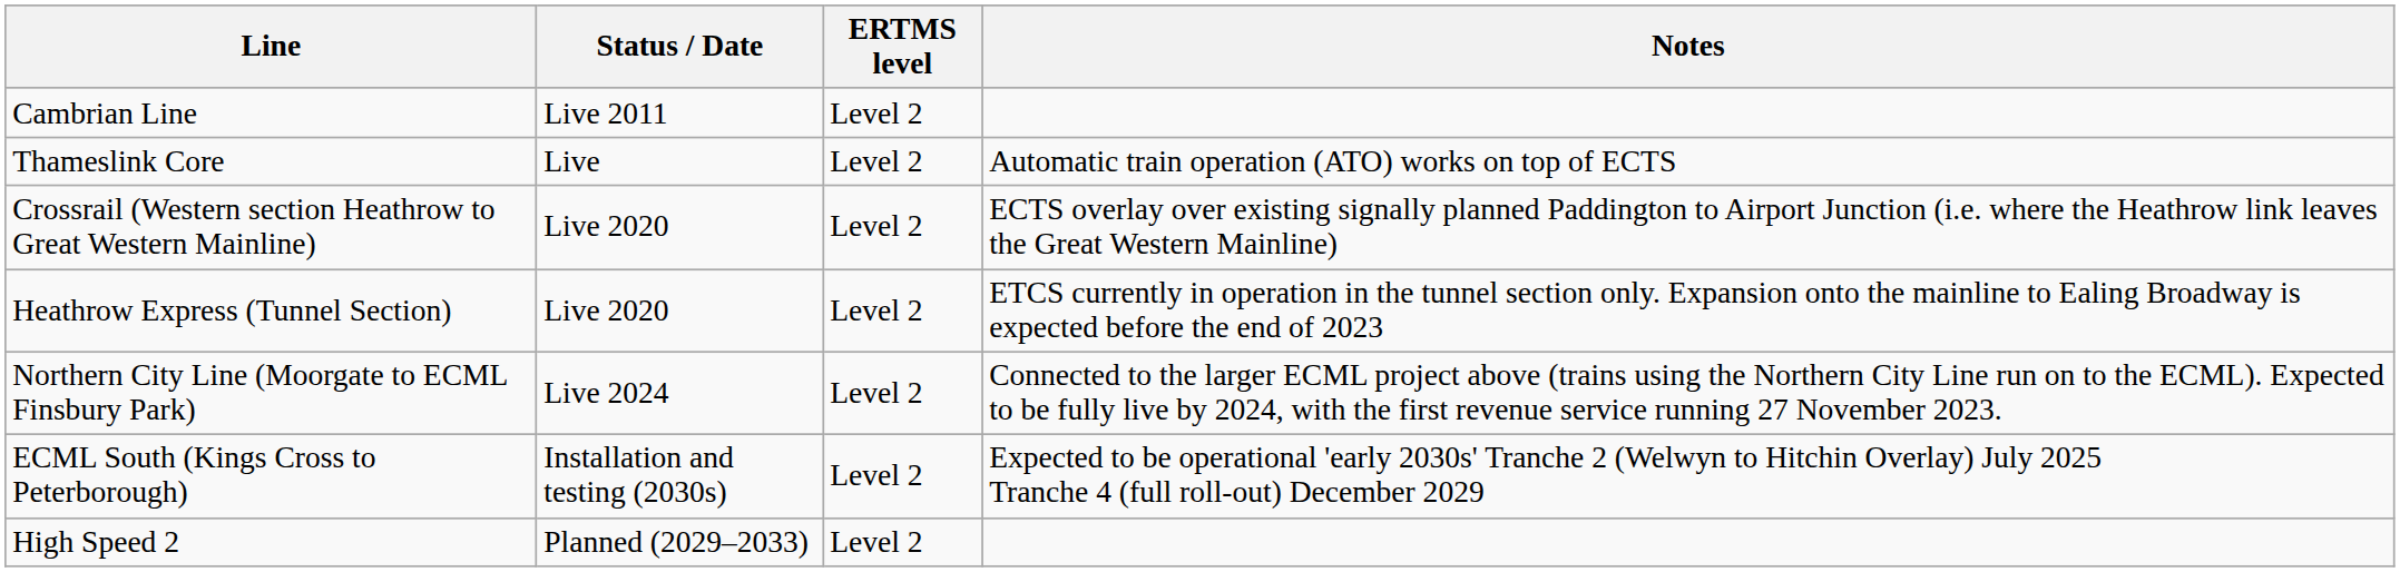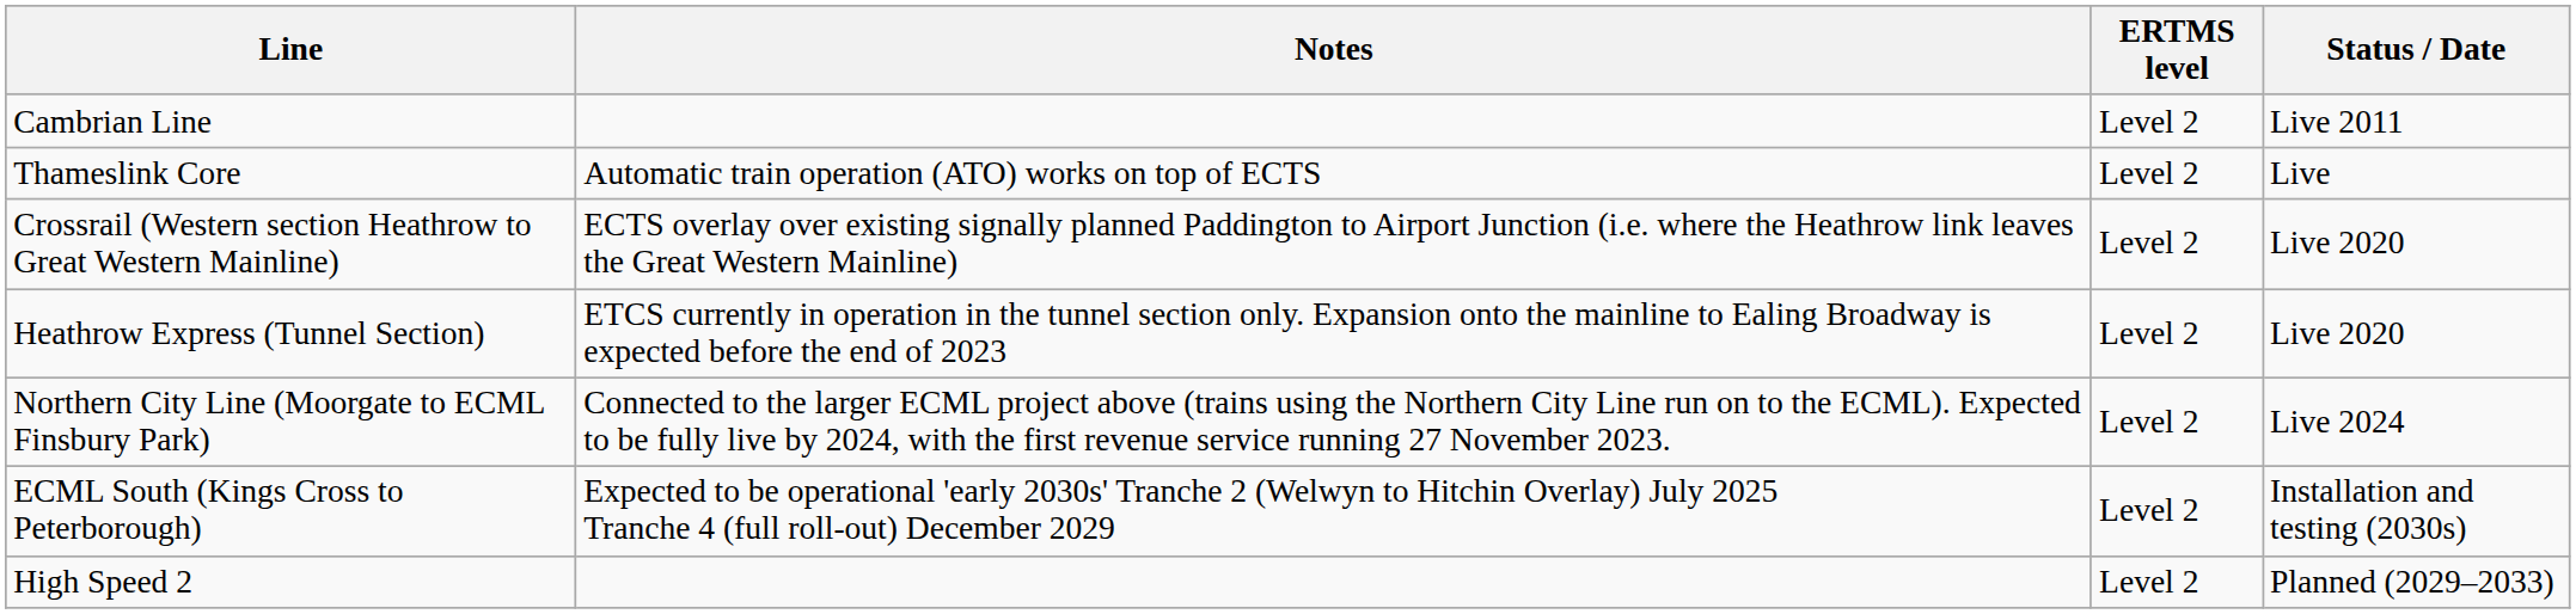 <table class="wikitable">
 <tr>
 <th>Line</th>
+<th>Notes</th>
+<th>ERTMS level</th>
 <th>Status / Date</th>
-<th>ERTMS level</th>
-<th>Notes</th>
 </tr>
 <tr>
 <td>Cambrian Line</td>
+<td></td>
+<td>Level 2</td>
 <td>Live 2011</td>
-<td>Level 2</td>
-<td></td>
 </tr>
 <tr>
 <td>Thameslink Core</td>
+<td>Automatic train operation (ATO) works on top of ECTS</td>
+<td>Level 2</td>
 <td>Live</td>
-<td>Level 2</td>
-<td>Automatic train operation (ATO) works on top of ECTS</td>
 </tr>
 <tr>
 <td>Crossrail (Western section Heathrow to Great Western Mainline)</td>
+<td>ECTS overlay over existing signally planned Paddington to Airport Junction (i.e. where the Heathrow link leaves the Great Western Mainline)</td>
+<td>Level 2</td>
 <td>Live 2020</td>
-<td>Level 2</td>
-<td>ECTS overlay over existing signally planned Paddington to Airport Junction (i.e. where the Heathrow link leaves the Great Western Mainline)</td>
 </tr>
 <tr>
 <td>Heathrow Express (Tunnel Section)</td>
+<td>ETCS currently in operation in the tunnel section only. Expansion onto the mainline to Ealing Broadway is expected before the end of 2023</td>
+<td>Level 2</td>
 <td>Live 2020</td>
-<td>Level 2</td>
-<td>ETCS currently in operation in the tunnel section only. Expansion onto the mainline to Ealing Broadway is expected before the end of 2023</td>
 </tr>
 <tr>
 <td>Northern City Line (Moorgate to ECML Finsbury Park)</td>
+<td>Connected to the larger ECML project above (trains using the Northern City Line run on to the ECML). Expected to be fully live by 2024, with the first revenue service running 27 November 2023.</td>
+<td>Level 2</td>
 <td>Live 2024</td>
-<td>Level 2</td>
-<td>Connected to the larger ECML project above (trains using the Northern City Line run on to the ECML). Expected to be fully live by 2024, with the first revenue service running 27 November 2023.</td>
 </tr>
 <tr>
 <td>ECML South (Kings Cross to Peterborough)</td>
+<td>Expected to be operational 'early 2030s' Tranche 2 (Welwyn to Hitchin Overlay) July 2025<br>Tranche 4 (full roll-out) December 2029</td>
+<td>Level 2</td>
 <td>Installation and testing (2030s)</td>
-<td>Level 2</td>
-<td>Expected to be operational 'early 2030s' Tranche 2 (Welwyn to Hitchin Overlay) July 2025<br>Tranche 4 (full roll-out) December 2029</td>
 </tr>
 <tr>
 <td>High Speed 2</td>
+<td></td>
+<td>Level 2</td>
 <td>Planned (2029–2033)</td>
-<td>Level 2</td>
-<td></td>
 </tr>
 </table>
